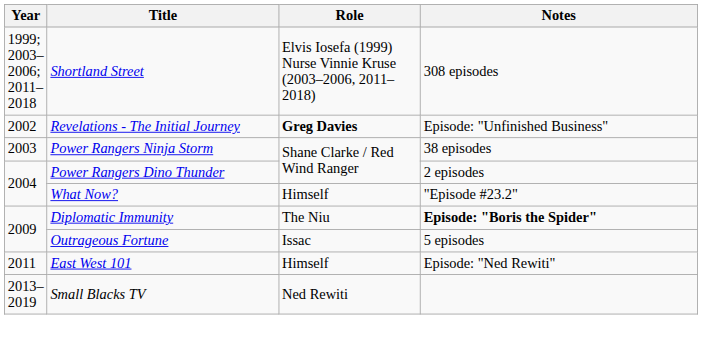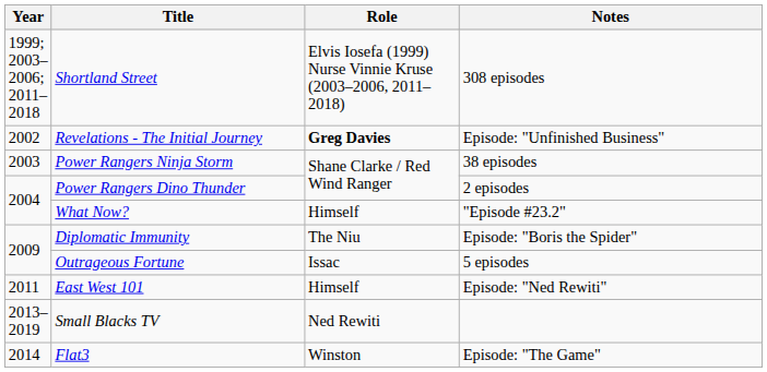 <table class="wikitable sortable">
 <tr style="background:#ccc; text-align:center;">
 <th style="width:40px;">Year</th>
 <th style="width:250px;">Title</th>
 <th style="width:150px;">Role</th>
 <th style="width:300px;" class="unsortable">Notes</th>
 </tr>
 <tr>
 <td>1999; 2003–2006; 2011–2018</td>
 <td><em><a href='#'>Shortland Street</a></em></td>
 <td>Elvis Iosefa (1999) <br> Nurse Vinnie Kruse (2003–2006, 2011–2018)</td>
 <td>308 episodes</td>
 </tr>
 <tr>
 <td>2002</td>
 <td><em><a href='#'>Revelations - The Initial Journey</a></em></td>
 <td><strong>Greg Davies</strong></td>
 <td>Episode: "Unfinished Business"</td>
 </tr>
 <tr>
 <td>2003</td>
 <td><em><a href='#'>Power Rangers Ninja Storm</a></em></td>
 <td rowspan="2">Shane Clarke / Red Wind Ranger</td>
 <td>38 episodes</td>
 </tr>
 <tr>
 <td rowspan="2">2004</td>
 <td><em><a href='#'>Power Rangers Dino Thunder</a></em></td>
 <td>2 episodes</td>
 </tr>
 <tr>
 <td><em><a href='#'>What Now?</a></em></td>
 <td>Himself</td>
 <td>"Episode #23.2"</td>
 </tr>
 <tr>
 <td rowspan="2">2009</td>
 <td><em><a href='#'>Diplomatic Immunity</a></em></td>
 <td>The Niu</td>
-<td><strong>Episode: "Boris the Spider"</strong></td>
+<td>Episode: "Boris the Spider"</td>
 </tr>
 <tr>
 <td><em><a href='#'>Outrageous Fortune</a></em></td>
 <td>Issac</td>
 <td>5 episodes</td>
 </tr>
 <tr>
 <td>2011</td>
 <td><em><a href='#'>East West 101</a></em></td>
 <td>Himself</td>
 <td>Episode: "Ned Rewiti"</td>
 </tr>
 <tr>
 <td>2013–2019</td>
 <td><em>Small Blacks TV</em></td>
 <td>Ned Rewiti</td>
 <td></td>
 </tr>
+<tr>
+<td>2014</td>
+<td><em><a href='#'>Flat3</a></em></td>
+<td>Winston</td>
+<td>Episode: "The Game"</td>
+</tr>
 </table>
